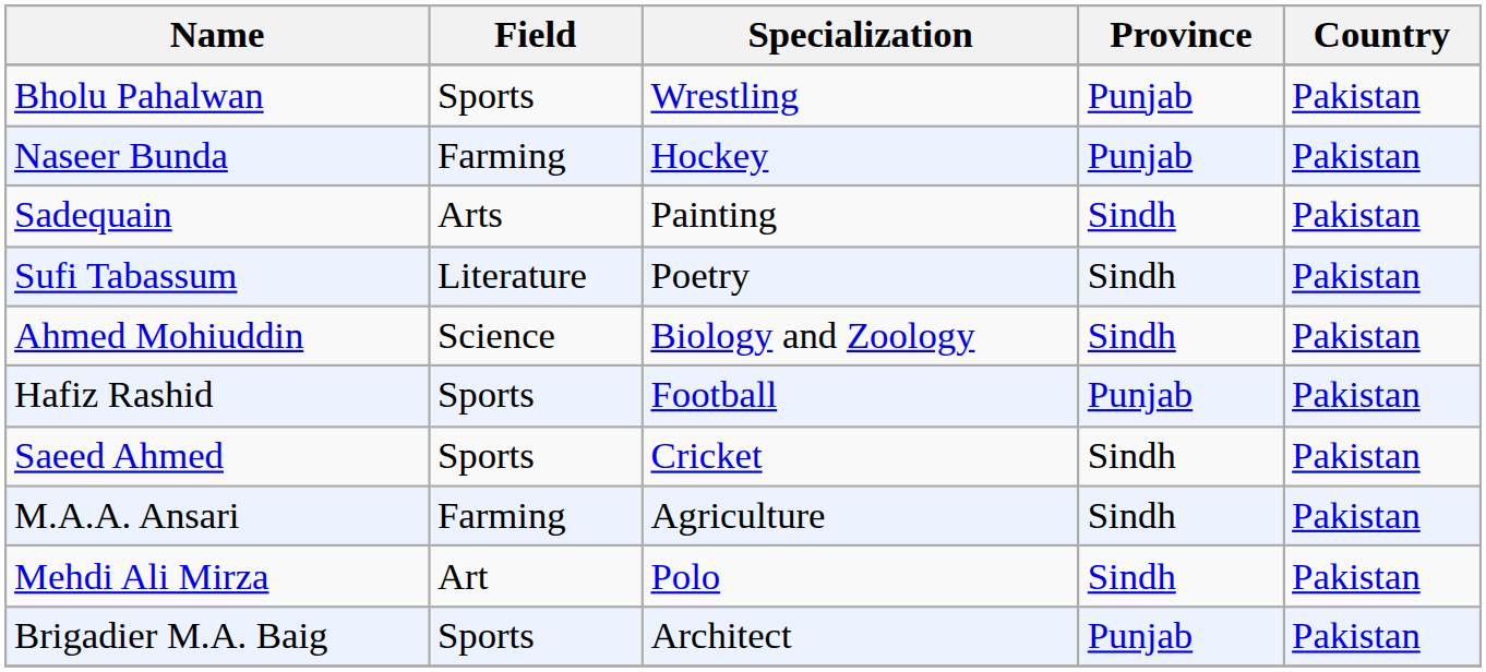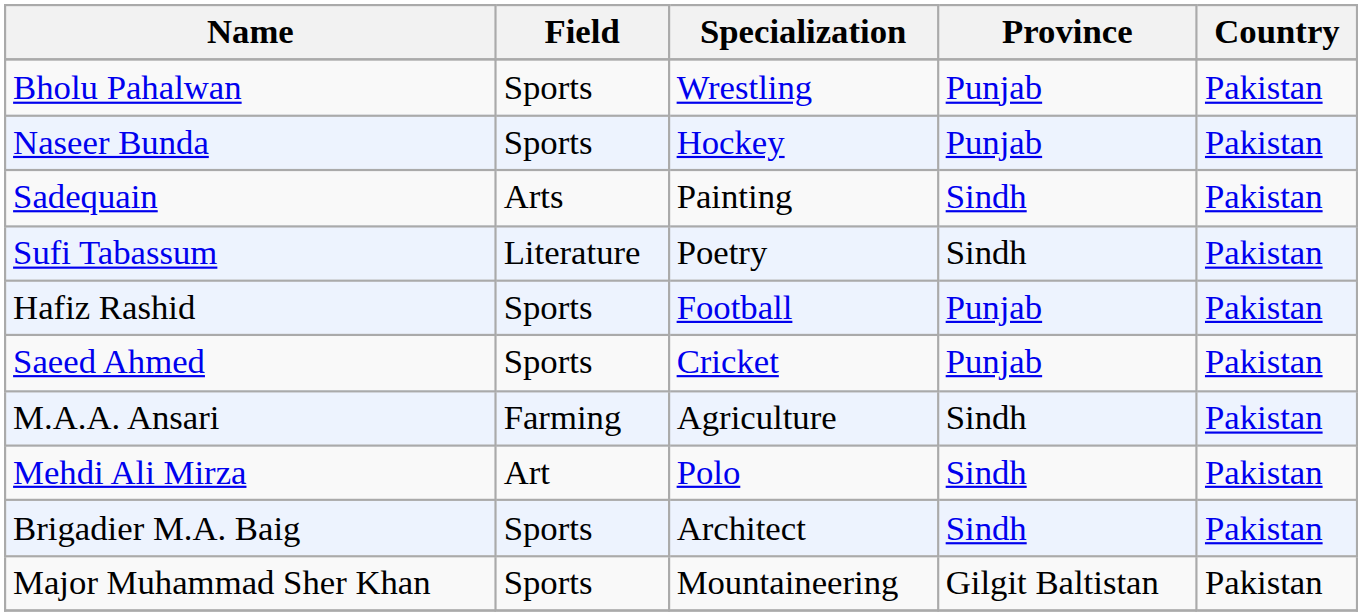 <table class="wikitable sortable" width="100%">
 <tr>
 <th>Name</th>
 <th>Field</th>
 <th>Specialization</th>
 <th>Province</th>
 <th>Country</th>
 </tr>
 <tr bgcolor=#edf3fe>
 </tr>
 <tr>
 <td><a href='#'>Bholu Pahalwan</a></td>
 <td>Sports</td>
 <td><a href='#'>Wrestling</a></td>
 <td><a href='#'>Punjab</a></td>
 <td><a href='#'>Pakistan</a></td>
 </tr>
 <tr bgcolor=#edf3fe>
 <td><a href='#'>Naseer Bunda</a></td>
-<td>Farming</td>
+<td>Sports</td>
 <td><a href='#'>Hockey</a></td>
 <td><a href='#'>Punjab</a></td>
 <td><a href='#'>Pakistan</a></td>
 </tr>
 <tr>
 <td><a href='#'>Sadequain</a></td>
 <td>Arts</td>
 <td>Painting</td>
 <td><a href='#'>Sindh</a></td>
 <td><a href='#'>Pakistan</a></td>
 </tr>
 <tr bgcolor=#edf3fe>
 <td><a href='#'>Sufi Tabassum</a></td>
 <td>Literature</td>
 <td>Poetry</td>
 <td>Sindh</td>
 <td><a href='#'>Pakistan</a></td>
 </tr>
-<tr>
-<td><a href='#'>Ahmed Mohiuddin</a></td>
-<td>Science</td>
-<td><a href='#'>Biology</a> and <a href='#'>Zoology</a></td>
-<td><a href='#'>Sindh</a></td>
-<td><a href='#'>Pakistan</a></td>
-</tr>
 <tr bgcolor=#edf3fe>
 <td>Hafiz Rashid</td>
 <td>Sports</td>
 <td><a href='#'>Football</a></td>
 <td><a href='#'>Punjab</a></td>
 <td><a href='#'>Pakistan</a></td>
 </tr>
 <tr>
 <td><a href='#'>Saeed Ahmed</a></td>
 <td>Sports</td>
 <td><a href='#'>Cricket</a></td>
-<td>Sindh</td>
+<td><a href='#'>Punjab</a></td>
 <td><a href='#'>Pakistan</a></td>
 </tr>
 <tr bgcolor=#edf3fe>
 <td>M.A.A. Ansari</td>
 <td>Farming</td>
 <td>Agriculture</td>
 <td>Sindh</td>
 <td><a href='#'>Pakistan</a></td>
 </tr>
 <tr>
 <td><a href='#'>Mehdi Ali Mirza</a></td>
 <td>Art</td>
 <td><a href='#'>Polo</a></td>
 <td><a href='#'>Sindh</a></td>
 <td><a href='#'>Pakistan</a></td>
 </tr>
 <tr bgcolor=#edf3fe>
 <td>Brigadier M.A. Baig</td>
 <td>Sports</td>
 <td>Architect</td>
-<td><a href='#'>Punjab</a></td>
+<td><a href='#'>Sindh</a></td>
 <td><a href='#'>Pakistan</a></td>
+</tr>
+<tr>
+<td>Major Muhammad Sher Khan</td>
+<td>Sports</td>
+<td>Mountaineering</td>
+<td>Gilgit Baltistan</td>
+<td>Pakistan</td>
 </tr>
 <tr>
 </tr>
 </table>
